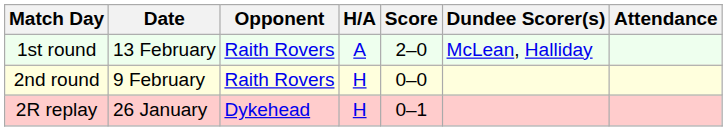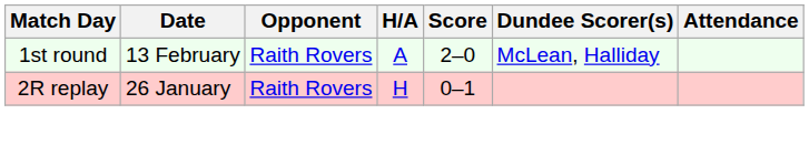 <table class="wikitable" style="text-align:center">
 <tr>
 <th>Match Day</th>
 <th>Date</th>
 <th>Opponent</th>
 <th>H/A</th>
 <th>Score</th>
 <th>Dundee Scorer(s)</th>
 <th>Attendance</th>
 </tr>
 <tr bgcolor="#EEFFEE">
 <td>1st round</td>
 <td align="left">13 February</td>
 <td align="left"><a href='#'>Raith Rovers</a></td>
 <td><a href='#'>A</a></td>
 <td>2–0</td>
 <td align="left"><a href='#'>McLean</a>, <a href='#'>Halliday</a></td>
 <td></td>
 </tr>
-<tr bgcolor="#FFFFDD">
-<td>2nd round</td>
-<td align="left">9 February</td>
-<td align="left"><a href='#'>Raith Rovers</a></td>
-<td><a href='#'>H</a></td>
-<td>0–0</td>
-<td align="left"></td>
-<td></td>
-</tr>
 <tr bgcolor="#FFCCCC">
 <td>2R replay</td>
 <td align="left">26 January</td>
-<td align="left"><a href='#'>Dykehead</a></td>
+<td align="left"><a href='#'>Raith Rovers</a></td>
 <td><a href='#'>H</a></td>
 <td>0–1</td>
 <td align="left"></td>
 <td></td>
 </tr>
 </table>
